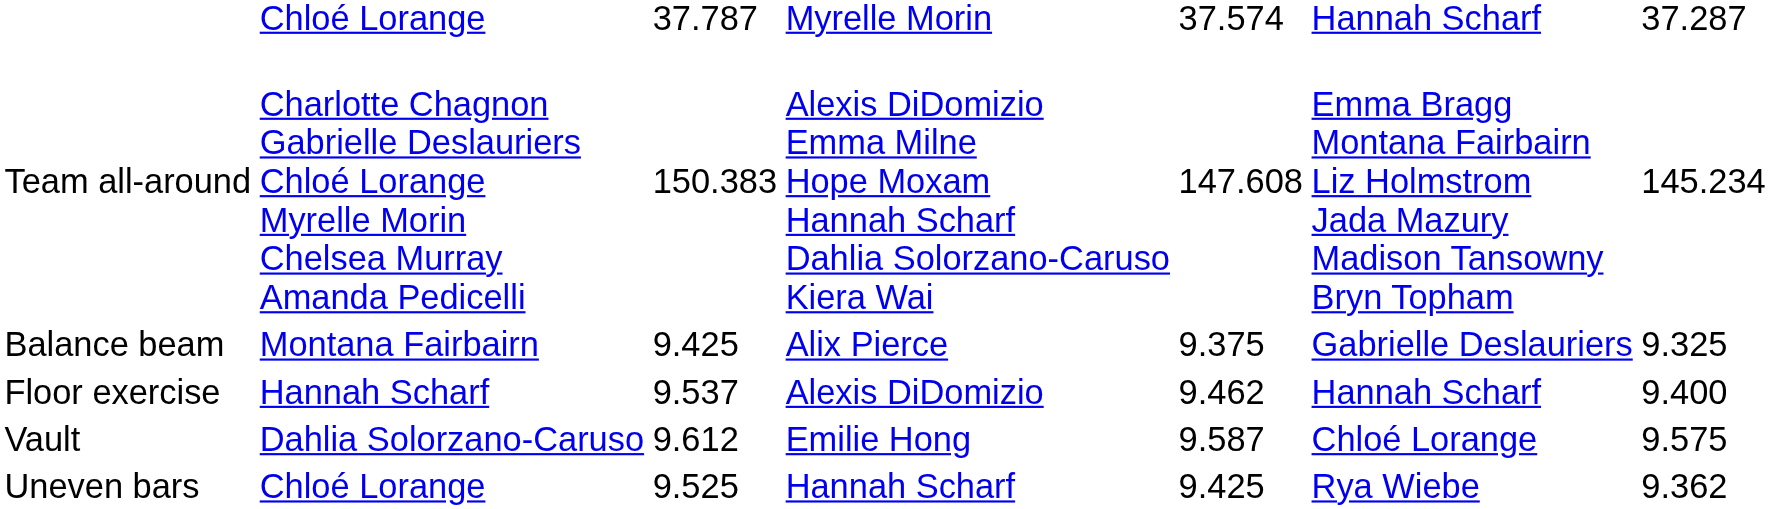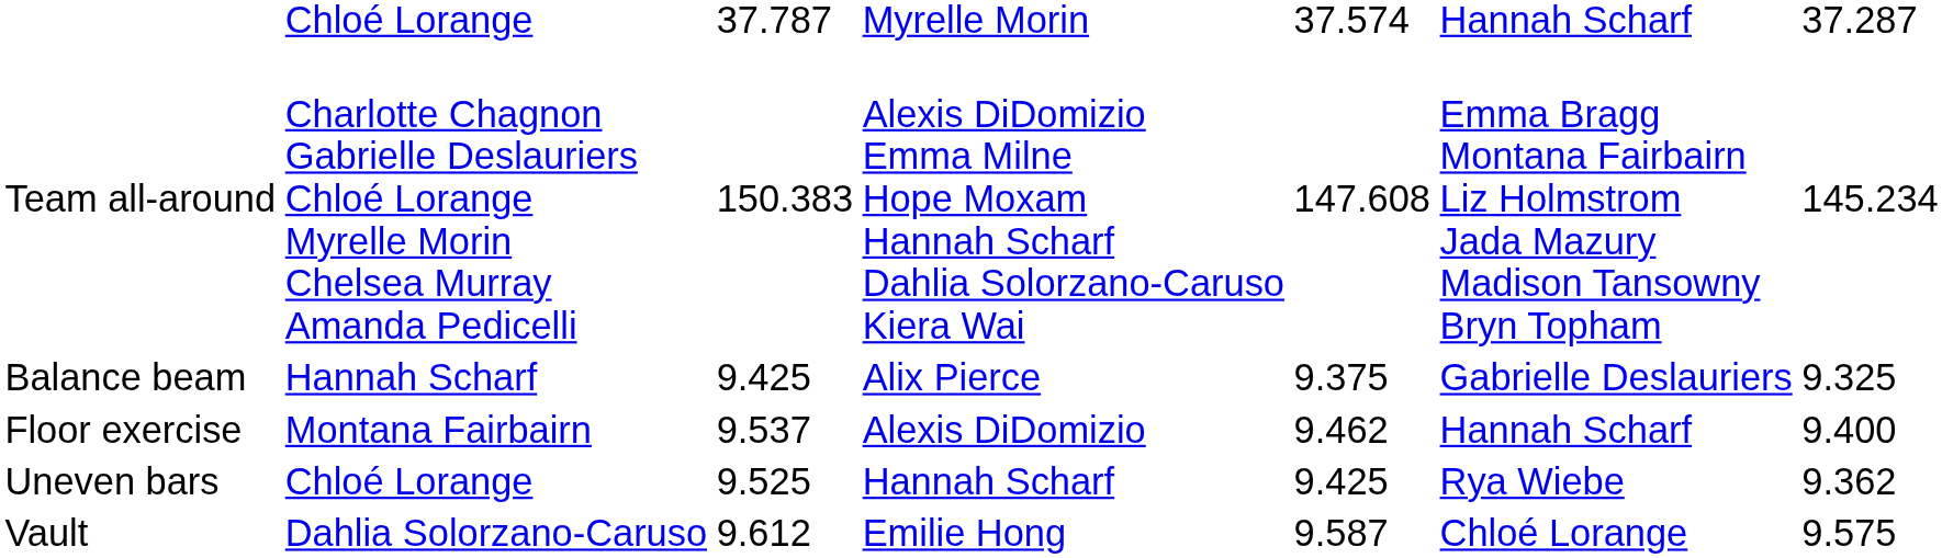 <table>
 <tr>
 <td></td>
 <td><a href='#'>Chloé Lorange</a><br></td>
 <td>37.787</td>
 <td><a href='#'>Myrelle Morin</a><br></td>
 <td>37.574</td>
 <td><a href='#'>Hannah Scharf</a><br></td>
 <td>37.287</td>
 </tr>
 <tr>
 <td>Team all-around</td>
 <td><br><a href='#'>Charlotte Chagnon</a><br><a href='#'>Gabrielle Deslauriers</a><br><a href='#'>Chloé Lorange</a><br><a href='#'>Myrelle Morin</a><br><a href='#'>Chelsea Murray</a><br><a href='#'>Amanda Pedicelli</a></td>
 <td>150.383</td>
 <td><br><a href='#'>Alexis DiDomizio</a><br><a href='#'>Emma Milne</a><br><a href='#'>Hope Moxam</a><br><a href='#'>Hannah Scharf</a><br><a href='#'>Dahlia Solorzano-Caruso</a><br><a href='#'>Kiera Wai</a></td>
 <td>147.608</td>
 <td><br><a href='#'>Emma Bragg</a><br><a href='#'>Montana Fairbairn</a><br><a href='#'>Liz Holmstrom</a><br><a href='#'>Jada Mazury</a><br><a href='#'>Madison Tansowny</a><br><a href='#'>Bryn Topham</a></td>
 <td>145.234</td>
 </tr>
 <tr>
 <td>Balance beam</td>
-<td><a href='#'>Montana Fairbairn</a><br></td>
+<td><a href='#'>Hannah Scharf</a><br></td>
 <td>9.425</td>
 <td><a href='#'>Alix Pierce</a><br></td>
 <td>9.375</td>
 <td><a href='#'>Gabrielle Deslauriers</a><br></td>
 <td>9.325</td>
 </tr>
 <tr>
 <td>Floor exercise</td>
-<td><a href='#'>Hannah Scharf</a><br></td>
+<td><a href='#'>Montana Fairbairn</a><br></td>
 <td>9.537</td>
 <td><a href='#'>Alexis DiDomizio</a><br></td>
 <td>9.462</td>
 <td><a href='#'>Hannah Scharf</a><br></td>
 <td>9.400</td>
+</tr>
+<tr>
+<td>Uneven bars</td>
+<td><a href='#'>Chloé Lorange</a><br></td>
+<td>9.525</td>
+<td><a href='#'>Hannah Scharf</a><br></td>
+<td>9.425</td>
+<td><a href='#'>Rya Wiebe</a><br></td>
+<td>9.362</td>
 </tr>
 <tr>
 <td>Vault</td>
 <td><a href='#'>Dahlia Solorzano-Caruso</a><br></td>
 <td>9.612</td>
 <td><a href='#'>Emilie Hong</a><br></td>
 <td>9.587</td>
 <td><a href='#'>Chloé Lorange</a><br></td>
 <td>9.575</td>
 </tr>
-<tr>
-<td>Uneven bars</td>
-<td><a href='#'>Chloé Lorange</a><br></td>
-<td>9.525</td>
-<td><a href='#'>Hannah Scharf</a><br></td>
-<td>9.425</td>
-<td><a href='#'>Rya Wiebe</a><br></td>
-<td>9.362</td>
-</tr>
 </table>
